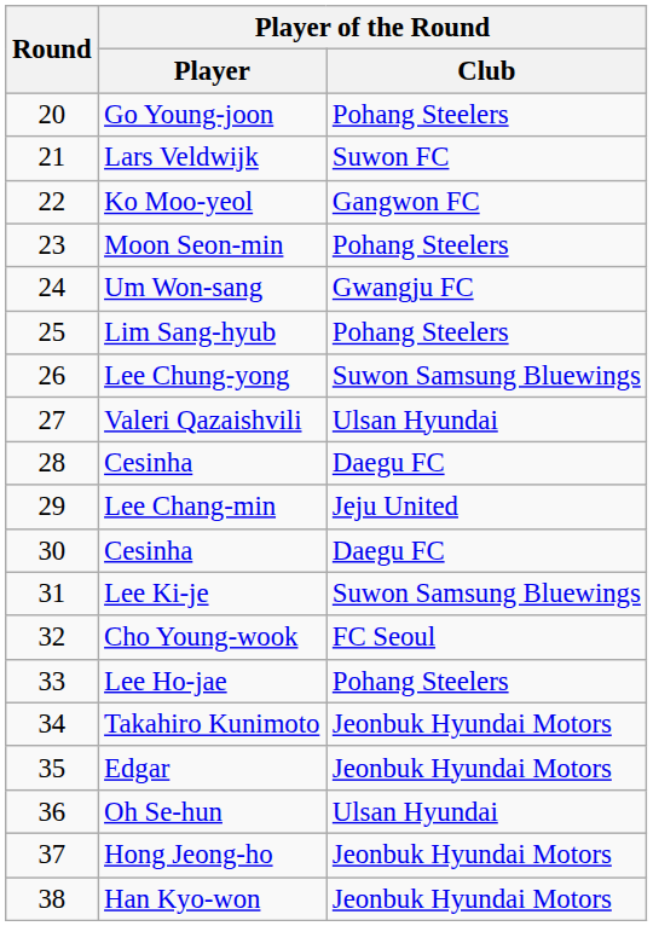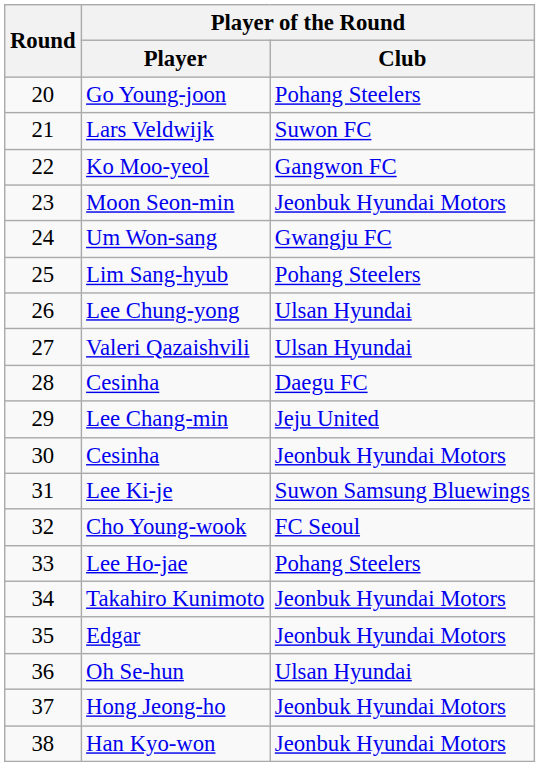 <table class="wikitable">
 <tr>
 <th rowspan="2">Round</th>
 <th colspan="2">Player of the Round</th>
 </tr>
 <tr>
 <th>Player</th>
 <th>Club</th>
 </tr>
 <tr>
 <td align=center>20</td>
 <td> <a href='#'>Go Young-joon</a></td>
 <td><a href='#'>Pohang Steelers</a></td>
 </tr>
 <tr>
 <td align=center>21</td>
 <td> <a href='#'>Lars Veldwijk</a></td>
 <td><a href='#'>Suwon FC</a></td>
 </tr>
 <tr>
 <td align=center>22</td>
 <td> <a href='#'>Ko Moo-yeol</a></td>
 <td><a href='#'>Gangwon FC</a></td>
 </tr>
 <tr>
 <td align=center>23</td>
 <td> <a href='#'>Moon Seon-min</a></td>
-<td><a href='#'>Pohang Steelers</a></td>
+<td><a href='#'>Jeonbuk Hyundai Motors</a></td>
 </tr>
 <tr>
 <td align=center>24</td>
 <td> <a href='#'>Um Won-sang</a></td>
 <td><a href='#'>Gwangju FC</a></td>
 </tr>
 <tr>
 <td align=center>25</td>
 <td> <a href='#'>Lim Sang-hyub</a></td>
 <td><a href='#'>Pohang Steelers</a></td>
 </tr>
 <tr>
 <td align=center>26</td>
 <td> <a href='#'>Lee Chung-yong</a></td>
-<td><a href='#'>Suwon Samsung Bluewings</a></td>
+<td><a href='#'>Ulsan Hyundai</a></td>
 </tr>
 <tr>
 <td align=center>27</td>
 <td> <a href='#'>Valeri Qazaishvili</a></td>
 <td><a href='#'>Ulsan Hyundai</a></td>
 </tr>
 <tr>
 <td align=center>28</td>
 <td> <a href='#'>Cesinha</a></td>
 <td><a href='#'>Daegu FC</a></td>
 </tr>
 <tr>
 <td align=center>29</td>
 <td> <a href='#'>Lee Chang-min</a></td>
 <td><a href='#'>Jeju United</a></td>
 </tr>
 <tr>
 <td align=center>30</td>
 <td> <a href='#'>Cesinha</a></td>
-<td><a href='#'>Daegu FC</a></td>
+<td><a href='#'>Jeonbuk Hyundai Motors</a></td>
 </tr>
 <tr>
 <td align=center>31</td>
 <td> <a href='#'>Lee Ki-je</a></td>
 <td><a href='#'>Suwon Samsung Bluewings</a></td>
 </tr>
 <tr>
 <td align=center>32</td>
 <td> <a href='#'>Cho Young-wook</a></td>
 <td><a href='#'>FC Seoul</a></td>
 </tr>
 <tr>
 <td align=center>33</td>
 <td> <a href='#'>Lee Ho-jae</a></td>
 <td><a href='#'>Pohang Steelers</a></td>
 </tr>
 <tr>
 <td align=center>34</td>
 <td> <a href='#'>Takahiro Kunimoto</a></td>
 <td><a href='#'>Jeonbuk Hyundai Motors</a></td>
 </tr>
 <tr>
 <td align=center>35</td>
 <td> <a href='#'>Edgar</a></td>
 <td><a href='#'>Jeonbuk Hyundai Motors</a></td>
 </tr>
 <tr>
 <td align=center>36</td>
 <td> <a href='#'>Oh Se-hun</a></td>
 <td><a href='#'>Ulsan Hyundai</a></td>
 </tr>
 <tr>
 <td align=center>37</td>
 <td> <a href='#'>Hong Jeong-ho</a></td>
 <td><a href='#'>Jeonbuk Hyundai Motors</a></td>
 </tr>
 <tr>
 <td align=center>38</td>
 <td> <a href='#'>Han Kyo-won</a></td>
 <td><a href='#'>Jeonbuk Hyundai Motors</a></td>
 </tr>
 <tr>
 </tr>
 </table>
